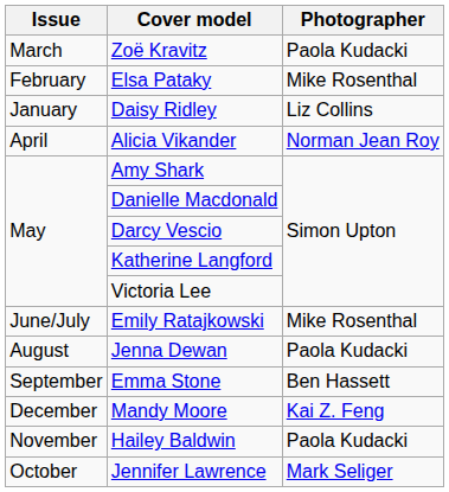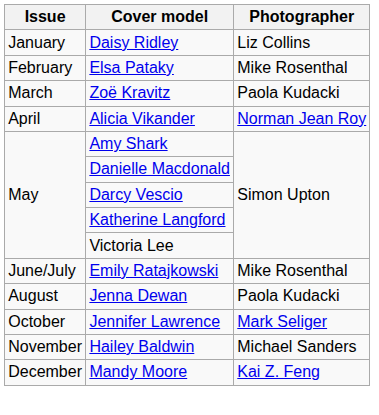 <table class="sortable wikitable">
 <tr>
 <th>Issue</th>
 <th>Cover model</th>
 <th>Photographer</th>
 </tr>
 <tr>
-<td>March</td>
-<td><a href='#'>Zoë Kravitz</a></td>
-<td>Paola Kudacki</td>
+<td>January</td>
+<td><a href='#'>Daisy Ridley</a></td>
+<td>Liz Collins</td>
 </tr>
 <tr>
 <td>February</td>
 <td><a href='#'>Elsa Pataky</a></td>
 <td>Mike Rosenthal</td>
 </tr>
 <tr>
-<td>January</td>
-<td><a href='#'>Daisy Ridley</a></td>
-<td>Liz Collins</td>
+<td>March</td>
+<td><a href='#'>Zoë Kravitz</a></td>
+<td>Paola Kudacki</td>
 </tr>
 <tr>
 <td>April</td>
 <td><a href='#'>Alicia Vikander</a></td>
 <td><a href='#'>Norman Jean Roy</a></td>
 </tr>
 <tr>
 <td rowspan="5">May</td>
 <td><a href='#'>Amy Shark</a></td>
 <td rowspan="5">Simon Upton</td>
 </tr>
 <tr>
 <td><a href='#'>Danielle Macdonald</a></td>
 </tr>
 <tr>
 <td><a href='#'>Darcy Vescio</a></td>
 </tr>
 <tr>
 <td><a href='#'>Katherine Langford</a></td>
 </tr>
 <tr>
 <td>Victoria Lee</td>
 </tr>
 <tr>
 <td>June/July</td>
 <td><a href='#'>Emily Ratajkowski</a></td>
 <td>Mike Rosenthal</td>
 </tr>
 <tr>
 <td>August</td>
 <td><a href='#'>Jenna Dewan</a></td>
 <td>Paola Kudacki</td>
 </tr>
 <tr>
-<td>September</td>
-<td><a href='#'>Emma Stone</a></td>
-<td>Ben Hassett</td>
+<td>October</td>
+<td><a href='#'>Jennifer Lawrence</a></td>
+<td><a href='#'>Mark Seliger</a></td>
+</tr>
+<tr>
+<td>November</td>
+<td><a href='#'>Hailey Baldwin</a></td>
+<td>Michael Sanders</td>
 </tr>
 <tr>
 <td>December</td>
 <td><a href='#'>Mandy Moore</a></td>
 <td><a href='#'>Kai Z. Feng</a></td>
 </tr>
-<tr>
-<td>November</td>
-<td><a href='#'>Hailey Baldwin</a></td>
-<td>Paola Kudacki</td>
-</tr>
-<tr>
-<td>October</td>
-<td><a href='#'>Jennifer Lawrence</a></td>
-<td><a href='#'>Mark Seliger</a></td>
-</tr>
 </table>
